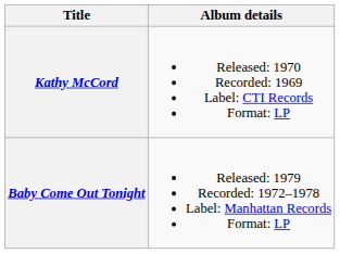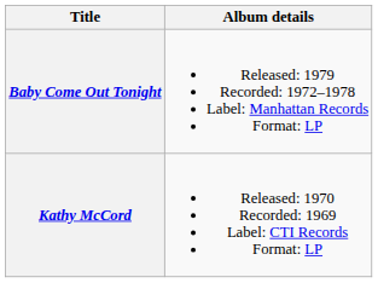 <table class="wikitable plainrowheaders" style="text-align:center;">
 <tr>
 <th scope=col>Title</th>
 <th scope=col>Album details</th>
 </tr>
 <tr>
+<th scope="row"><em><a href='#'>Baby Come Out Tonight</a></em></th>
+<td><br><ul><li>Released: 1979</li><li>Recorded: 1972–1978</li><li>Label: <a href='#'>Manhattan Records</a></li><li>Format: <a href='#'>LP</a></li></ul></td>
+</tr>
+<tr>
 <th scope="row"><em><a href='#'>Kathy McCord</a></em></th>
 <td><br><ul><li>Released: 1970</li><li>Recorded: 1969</li><li>Label: <a href='#'>CTI Records</a></li><li>Format: <a href='#'>LP</a></li></ul></td>
 </tr>
-<tr>
-<th scope="row"><em><a href='#'>Baby Come Out Tonight</a></em></th>
-<td><br><ul><li>Released: 1979</li><li>Recorded: 1972–1978</li><li>Label: <a href='#'>Manhattan Records</a></li><li>Format: <a href='#'>LP</a></li></ul></td>
-</tr>
 </table>
